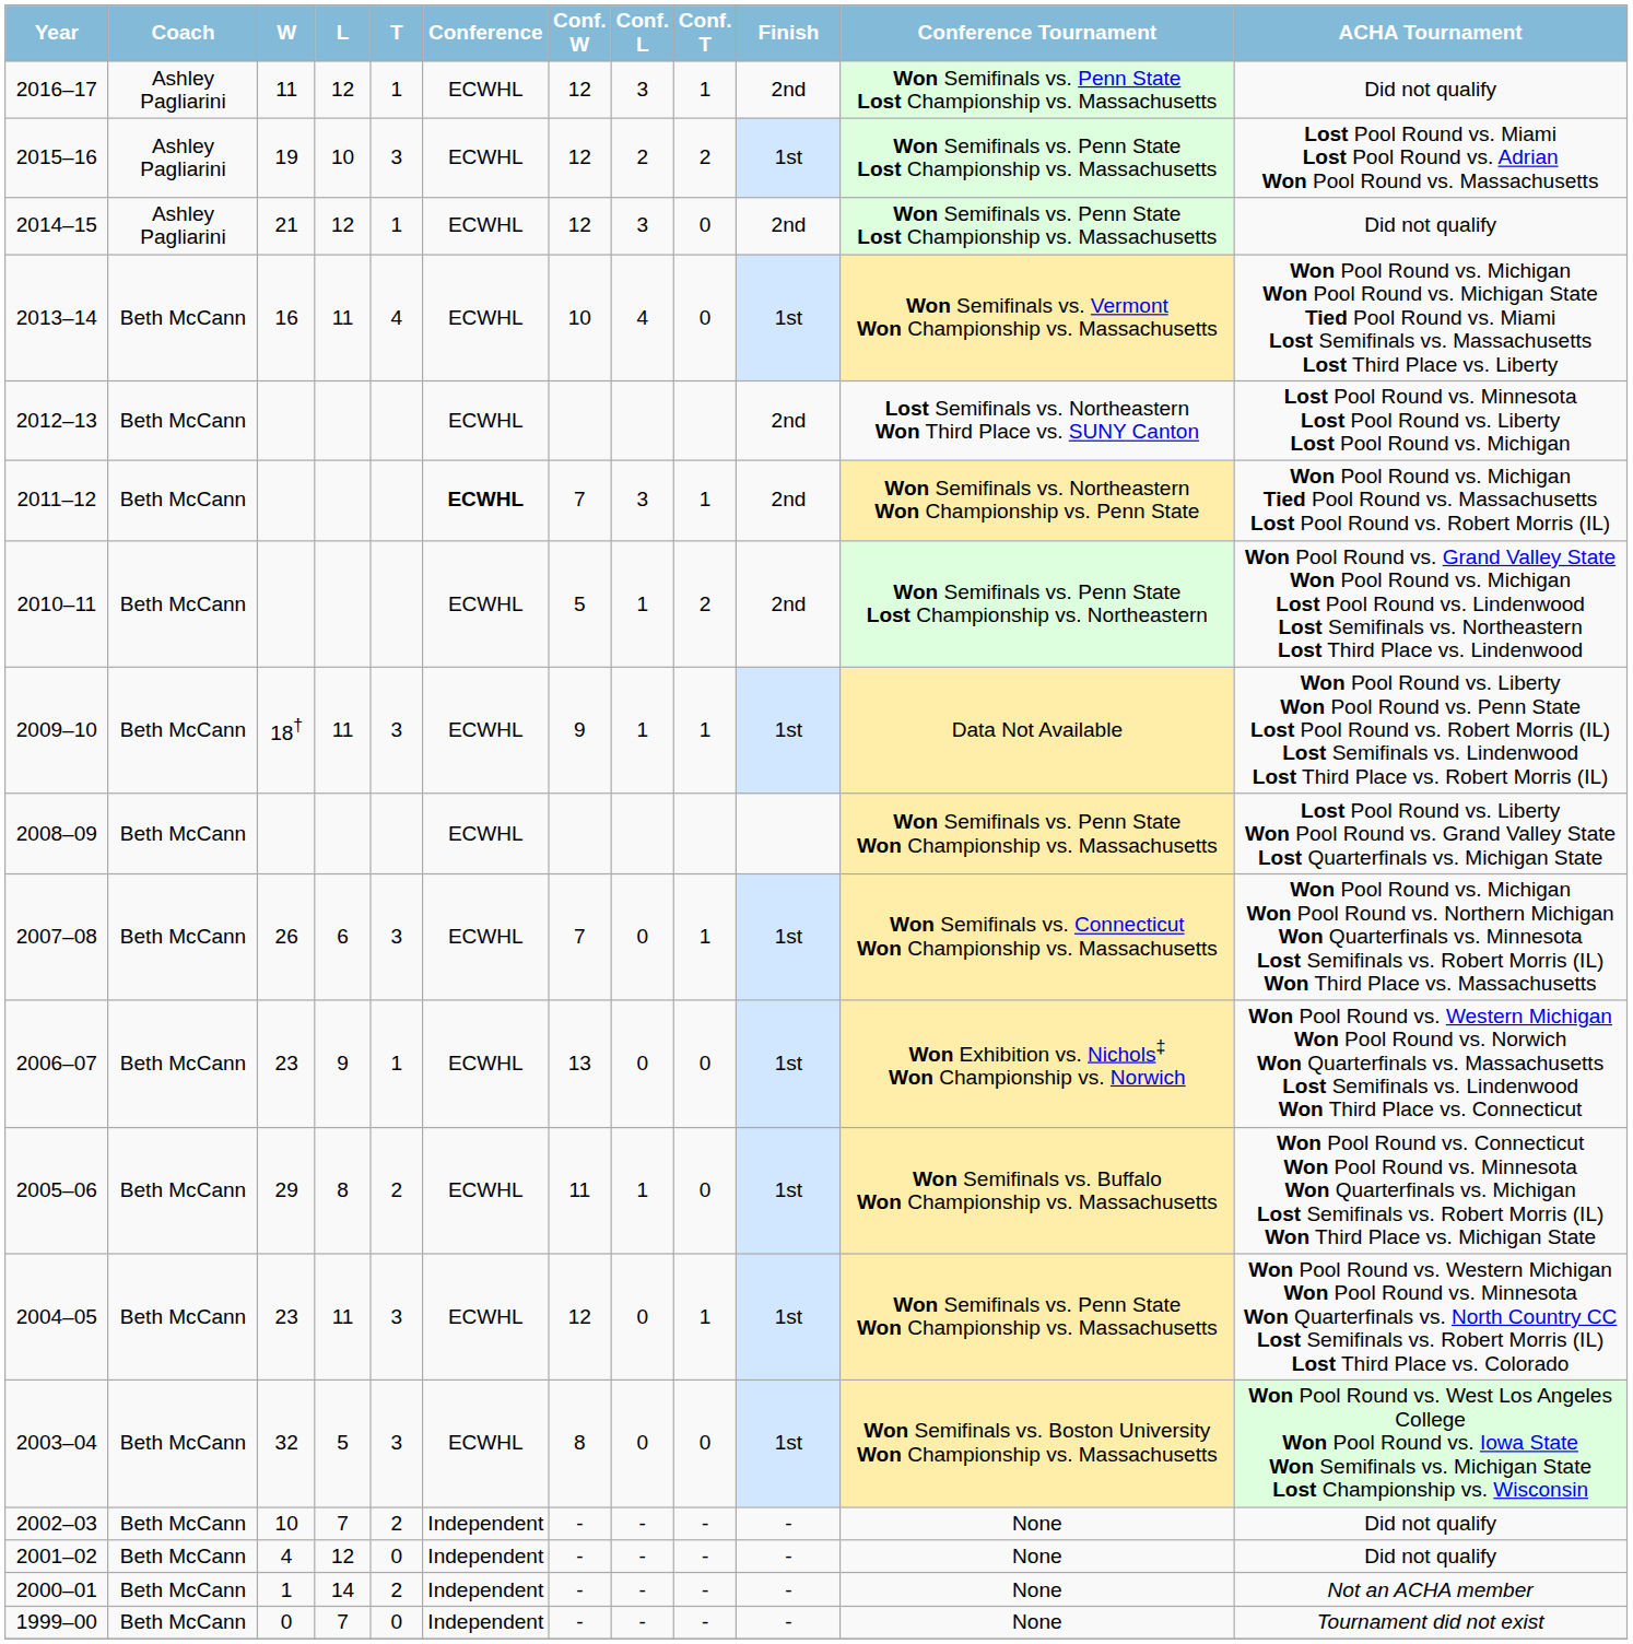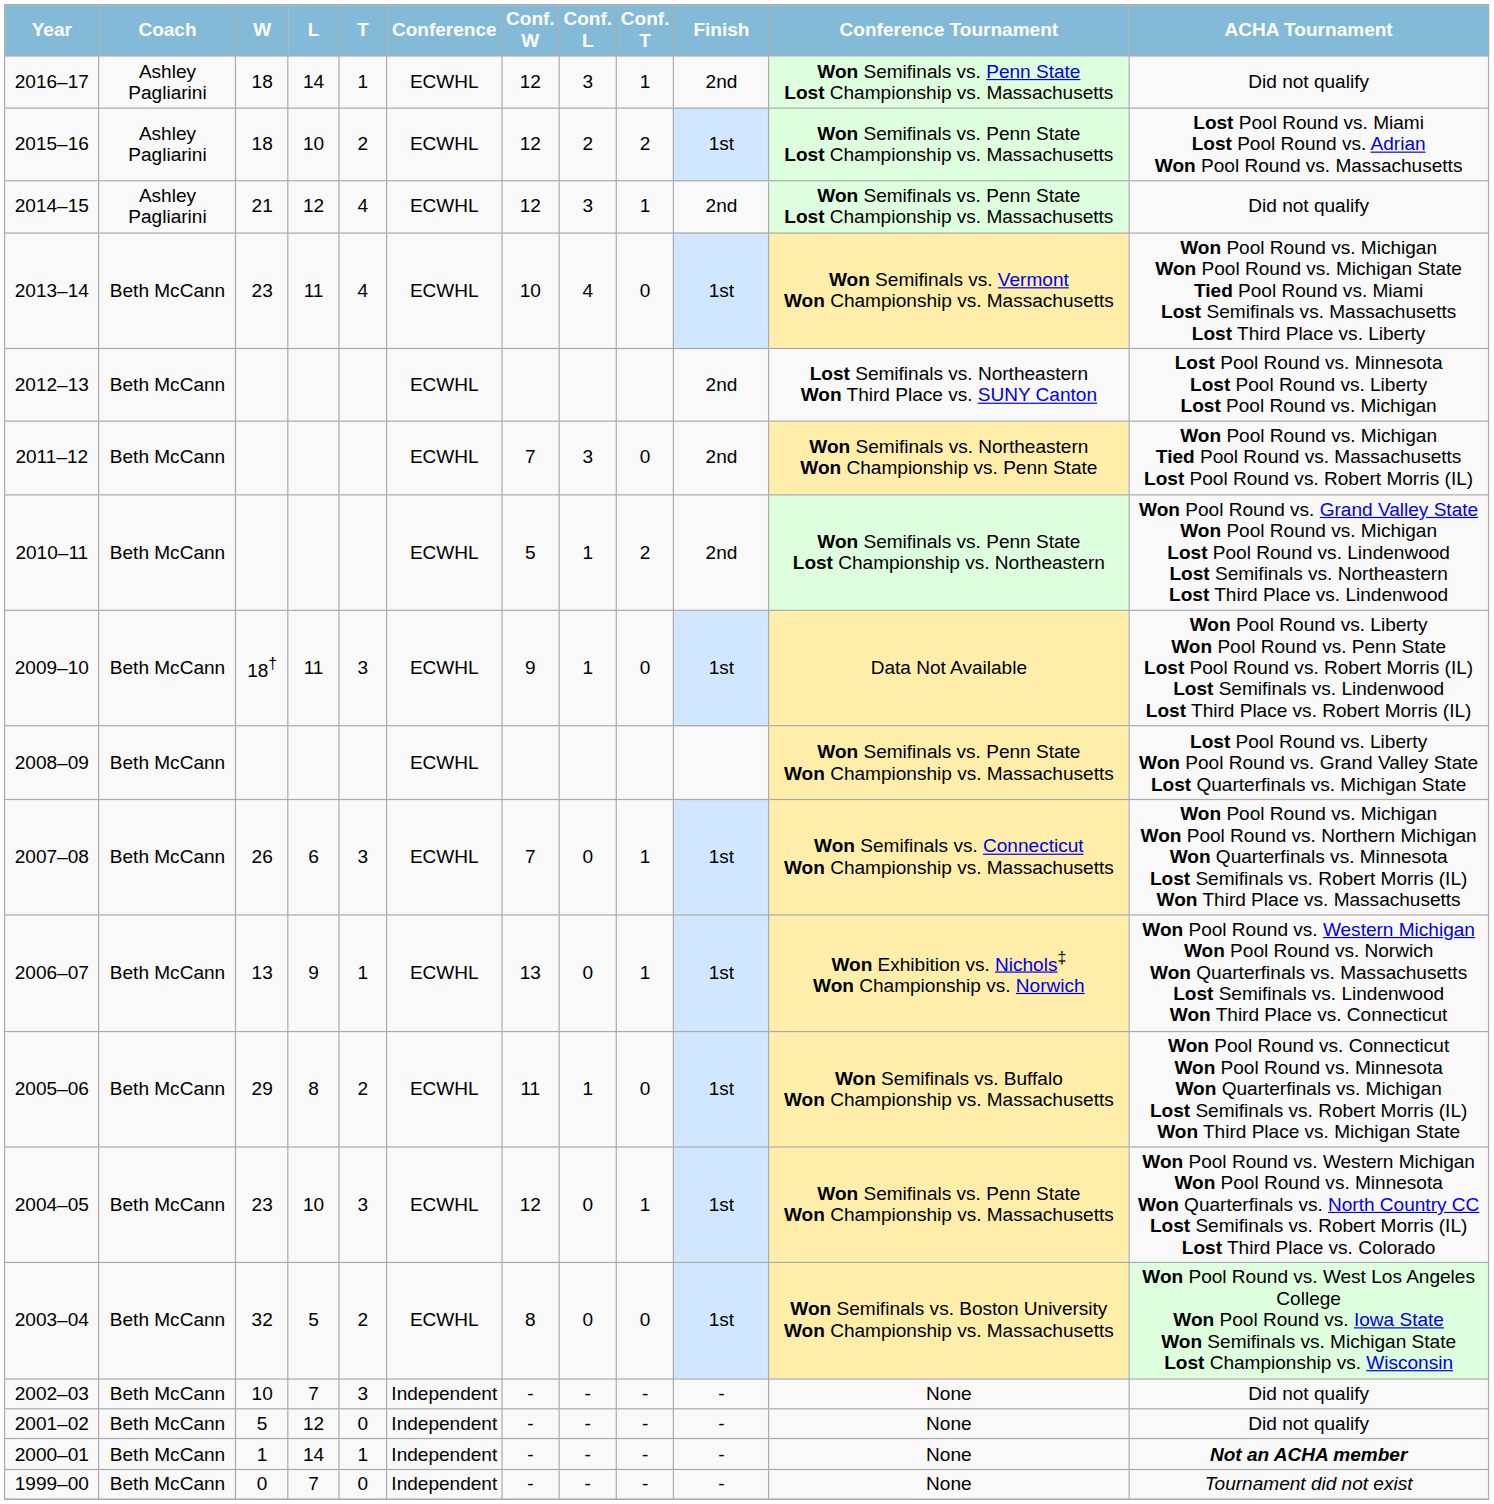 <table class="wikitable">
 <tr align="center"  style="background:#83bad8;color:#ffffff;">
 <td ! scope="col" width="80px"><strong>Year</strong></td>
 <td ! scope="col" width="120px"><strong>Coach</strong></td>
 <td ! scope="col" width="40px"><strong>W</strong></td>
 <td ! scope="col" width="40px"><strong>L</strong></td>
 <td ! scope="col" width="40px"><strong>T</strong></td>
 <td ! scope="col" width="80px"><strong>Conference</strong></td>
 <td ! scope="col" width="40px"><strong>Conf. <br> W </strong></td>
 <td ! scope="col" width="40px"><strong>Conf. <br> L</strong></td>
 <td ! scope="col" width="40px"><strong>Conf. <br> T</strong></td>
 <td ! scope="col" width="80px"><strong>Finish</strong></td>
 <td ! scope="col" width="350px"><strong>Conference Tournament</strong></td>
 <td ! scope="col" width="350px"><strong>ACHA Tournament</strong></td>
 </tr>
 <tr align="center" bgcolor="">
 <td>2016–17</td>
 <td>Ashley Pagliarini</td>
-<td>11</td>
-<td>12</td>
+<td>18</td>
+<td>14</td>
 <td>1</td>
 <td>ECWHL</td>
 <td>12</td>
 <td>3</td>
 <td>1</td>
 <td>2nd</td>
 <td style="background: #ddffdd;"><strong>Won</strong> Semifinals vs. <a href='#'>Penn State</a>  <br> <strong>Lost</strong> Championship vs. Massachusetts </td>
 <td>Did not qualify</td>
 </tr>
 <tr align="center" bgcolor="">
 <td>2015–16</td>
 <td>Ashley Pagliarini</td>
-<td>19</td>
+<td>18</td>
 <td>10</td>
-<td>3</td>
+<td>2</td>
 <td>ECWHL</td>
 <td>12</td>
 <td>2</td>
 <td>2</td>
 <td style="background: #d0e7ff;">1st</td>
 <td style="background: #ddffdd;"><strong>Won</strong> Semifinals vs. Penn State  <br> <strong>Lost</strong> Championship vs. Massachusetts </td>
 <td><strong>Lost</strong> Pool Round vs. Miami  <br> <strong>Lost</strong> Pool Round vs. <a href='#'>Adrian</a>  <br> <strong>Won</strong> Pool Round vs. Massachusetts </td>
 </tr>
 <tr align="center" bgcolor="">
 <td>2014–15</td>
 <td>Ashley Pagliarini</td>
 <td>21</td>
 <td>12</td>
-<td>1</td>
+<td>4</td>
 <td>ECWHL</td>
 <td>12</td>
 <td>3</td>
-<td>0</td>
+<td>1</td>
 <td>2nd</td>
 <td style="background: #ddffdd;"><strong>Won</strong> Semifinals vs. Penn State  <br> <strong>Lost</strong> Championship vs. Massachusetts </td>
 <td>Did not qualify</td>
 </tr>
 <tr align="center" bgcolor="">
 <td>2013–14</td>
 <td>Beth McCann</td>
-<td>16</td>
+<td>23</td>
 <td>11</td>
 <td>4</td>
 <td>ECWHL</td>
 <td>10</td>
 <td>4</td>
 <td>0</td>
 <td style="background: #d0e7ff;">1st</td>
 <td style="background: #ffeeaa;"><strong>Won</strong> Semifinals vs. <a href='#'>Vermont</a>  <br> <strong>Won</strong> Championship vs. Massachusetts </td>
 <td><strong>Won</strong> Pool Round vs. Michigan  <br> <strong>Won</strong> Pool Round vs. Michigan State  <br> <strong>Tied</strong> Pool Round vs. Miami   <br> <strong>Lost</strong> Semifinals vs. Massachusetts   <br> <strong>Lost</strong> Third Place vs. Liberty </td>
 </tr>
 <tr align="center" bgcolor="">
 <td>2012–13</td>
 <td>Beth McCann</td>
 <td></td>
 <td></td>
 <td></td>
 <td>ECWHL</td>
 <td></td>
 <td></td>
 <td></td>
 <td>2nd</td>
 <td><strong>Lost</strong> Semifinals vs. Northeastern  <br> <strong>Won</strong> Third Place vs. <a href='#'>SUNY Canton</a> </td>
 <td><strong>Lost</strong> Pool Round vs. Minnesota  <br> <strong>Lost</strong> Pool Round vs. Liberty  <br> <strong>Lost</strong> Pool Round vs. Michigan </td>
 </tr>
 <tr align="center" bgcolor="">
 <td>2011–12</td>
 <td>Beth McCann</td>
 <td></td>
 <td></td>
 <td></td>
-<td><strong>ECWHL</strong></td>
+<td>ECWHL</td>
 <td>7</td>
 <td>3</td>
-<td>1</td>
+<td>0</td>
 <td>2nd</td>
 <td style="background: #ffeeaa;"><strong>Won</strong> Semifinals vs. Northeastern  <br> <strong>Won</strong> Championship vs. Penn State </td>
 <td><strong>Won</strong> Pool Round vs. Michigan  <br> <strong>Tied</strong> Pool Round vs. Massachusetts  <br> <strong>Lost</strong> Pool Round vs. Robert Morris (IL) </td>
 </tr>
 <tr align="center" bgcolor="">
 <td>2010–11</td>
 <td>Beth McCann</td>
 <td></td>
 <td></td>
 <td></td>
 <td>ECWHL</td>
 <td>5</td>
 <td>1</td>
 <td>2</td>
 <td>2nd</td>
 <td style="background: #ddffdd;"><strong>Won</strong> Semifinals vs. Penn State  <br> <strong>Lost</strong> Championship vs. Northeastern </td>
 <td><strong>Won</strong> Pool Round vs. <a href='#'>Grand Valley State</a>  <br> <strong>Won</strong> Pool Round vs. Michigan  <br> <strong>Lost</strong> Pool Round vs. Lindenwood   <br> <strong>Lost</strong> Semifinals vs. Northeastern   <br> <strong>Lost</strong> Third Place vs. Lindenwood </td>
 </tr>
 <tr align="center" bgcolor="">
 <td>2009–10</td>
 <td>Beth McCann</td>
 <td>18<sup>†</sup></td>
 <td>11</td>
 <td>3</td>
 <td>ECWHL</td>
 <td>9</td>
 <td>1</td>
-<td>1</td>
+<td>0</td>
 <td style="background: #d0e7ff;">1st</td>
 <td style="background: #ffeeaa;">Data Not Available</td>
 <td><strong>Won</strong> Pool Round vs. Liberty  <br> <strong>Won</strong> Pool Round vs. Penn State  <br> <strong>Lost</strong> Pool Round vs. Robert Morris (IL)   <br> <strong>Lost</strong> Semifinals vs. Lindenwood   <br> <strong>Lost</strong> Third Place vs. Robert Morris (IL) </td>
 </tr>
 <tr align="center" bgcolor="">
 <td>2008–09</td>
 <td>Beth McCann</td>
 <td></td>
 <td></td>
 <td></td>
 <td>ECWHL</td>
 <td></td>
 <td></td>
 <td></td>
 <td></td>
 <td style="background: #ffeeaa;"><strong>Won</strong> Semifinals vs. Penn State  <br> <strong>Won</strong> Championship vs. Massachusetts </td>
 <td><strong>Lost</strong> Pool Round vs. Liberty  <br> <strong>Won</strong> Pool Round vs. Grand Valley State  <br> <strong>Lost</strong> Quarterfinals vs. Michigan State </td>
 </tr>
 <tr align="center" bgcolor="">
 <td>2007–08</td>
 <td>Beth McCann</td>
 <td>26</td>
 <td>6</td>
 <td>3</td>
 <td>ECWHL</td>
 <td>7</td>
 <td>0</td>
 <td>1</td>
 <td style="background: #d0e7ff;">1st</td>
 <td style="background: #ffeeaa;"><strong>Won</strong> Semifinals vs. <a href='#'>Connecticut</a>  <br> <strong>Won</strong> Championship vs. Massachusetts </td>
 <td><strong>Won</strong> Pool Round vs. Michigan  <br> <strong>Won</strong> Pool Round vs. Northern Michigan  <br> <strong>Won</strong> Quarterfinals vs. Minnesota   <br> <strong>Lost</strong> Semifinals vs. Robert Morris (IL)   <br> <strong>Won</strong> Third Place vs. Massachusetts </td>
 </tr>
 <tr align="center" bgcolor="">
 <td>2006–07</td>
 <td>Beth McCann</td>
-<td>23</td>
+<td>13</td>
 <td>9</td>
 <td>1</td>
 <td>ECWHL</td>
 <td>13</td>
 <td>0</td>
-<td>0</td>
+<td>1</td>
 <td style="background: #d0e7ff;">1st</td>
 <td style="background: #ffeeaa;"><strong>Won</strong> Exhibition vs. <a href='#'>Nichols</a><sup>‡</sup>  <br> <strong>Won</strong> Championship vs. <a href='#'>Norwich</a> </td>
 <td><strong>Won</strong> Pool Round vs. <a href='#'>Western Michigan</a>  <br> <strong>Won</strong> Pool Round vs. Norwich  <br> <strong>Won</strong> Quarterfinals vs. Massachusetts   <br> <strong>Lost</strong> Semifinals vs. Lindenwood   <br> <strong>Won</strong> Third Place vs. Connecticut </td>
 </tr>
 <tr align="center" bgcolor="">
 <td>2005–06</td>
 <td>Beth McCann</td>
 <td>29</td>
 <td>8</td>
 <td>2</td>
 <td>ECWHL</td>
 <td>11</td>
 <td>1</td>
 <td>0</td>
 <td style="background: #d0e7ff;">1st</td>
 <td style="background: #ffeeaa;"><strong>Won</strong> Semifinals vs. Buffalo  <br> <strong>Won</strong> Championship vs. Massachusetts </td>
 <td><strong>Won</strong> Pool Round vs. Connecticut  <br> <strong>Won</strong> Pool Round vs. Minnesota  <br> <strong>Won</strong> Quarterfinals vs. Michigan   <br> <strong>Lost</strong> Semifinals vs. Robert Morris (IL)   <br> <strong>Won</strong> Third Place vs. Michigan State </td>
 </tr>
 <tr align="center" bgcolor="">
 <td>2004–05</td>
 <td>Beth McCann</td>
 <td>23</td>
-<td>11</td>
+<td>10</td>
 <td>3</td>
 <td>ECWHL</td>
 <td>12</td>
 <td>0</td>
 <td>1</td>
 <td style="background: #d0e7ff;">1st</td>
 <td style="background: #ffeeaa;"><strong>Won</strong> Semifinals vs. Penn State  <br> <strong>Won</strong> Championship vs. Massachusetts </td>
 <td><strong>Won</strong> Pool Round vs. Western Michigan  <br> <strong>Won</strong> Pool Round vs. Minnesota  <br> <strong>Won</strong> Quarterfinals vs. <a href='#'>North Country CC</a>  <br> <strong>Lost</strong> Semifinals vs. Robert Morris (IL)  <br> <strong>Lost</strong> Third Place vs. Colorado </td>
 </tr>
 <tr align="center" bgcolor="">
 <td>2003–04</td>
 <td>Beth McCann</td>
 <td>32</td>
 <td>5</td>
-<td>3</td>
+<td>2</td>
 <td>ECWHL</td>
 <td>8</td>
 <td>0</td>
 <td>0</td>
 <td style="background: #d0e7ff;">1st</td>
 <td style="background: #ffeeaa;"><strong>Won</strong> Semifinals vs. Boston University  <br> <strong>Won</strong> Championship vs. Massachusetts </td>
 <td style="background: #ddffdd;"><strong>Won</strong> Pool Round vs. West Los Angeles College  <br> <strong>Won</strong> Pool Round vs. <a href='#'>Iowa State</a>  <br> <strong>Won</strong> Semifinals vs. Michigan State  <br> <strong>Lost</strong> Championship vs. <a href='#'>Wisconsin</a> </td>
 </tr>
 <tr align="center" bgcolor="">
 <td>2002–03</td>
 <td>Beth McCann</td>
 <td>10</td>
 <td>7</td>
-<td>2</td>
+<td>3</td>
 <td>Independent</td>
 <td>-</td>
 <td>-</td>
 <td>-</td>
 <td>-</td>
 <td>None</td>
 <td>Did not qualify</td>
 </tr>
 <tr align="center" bgcolor="">
 <td>2001–02</td>
 <td>Beth McCann</td>
-<td>4</td>
+<td>5</td>
 <td>12</td>
 <td>0</td>
 <td>Independent</td>
 <td>-</td>
 <td>-</td>
 <td>-</td>
 <td>-</td>
 <td>None</td>
 <td>Did not qualify</td>
 </tr>
 <tr align="center" bgcolor="">
 <td>2000–01</td>
 <td>Beth McCann</td>
 <td>1</td>
 <td>14</td>
-<td>2</td>
+<td>1</td>
 <td>Independent</td>
 <td>-</td>
 <td>-</td>
 <td>-</td>
 <td>-</td>
 <td>None</td>
-<td><em>Not an ACHA member</em></td>
+<td><strong><em>Not an ACHA member</em></strong></td>
 </tr>
 <tr align="center" bgcolor="">
 <td>1999–00</td>
 <td>Beth McCann</td>
 <td>0</td>
 <td>7</td>
 <td>0</td>
 <td>Independent</td>
 <td>-</td>
 <td>-</td>
 <td>-</td>
 <td>-</td>
 <td>None</td>
 <td><em>Tournament did not exist</em></td>
 </tr>
 <tr align="center" bgcolor="">
 </tr>
 </table>
